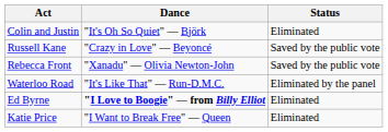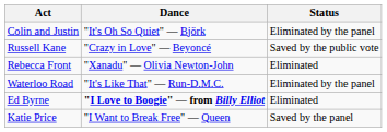 <table class="wikitable">
 <tr>
 <th>Act</th>
 <th>Dance</th>
 <th>Status</th>
 </tr>
 <tr>
 <td><a href='#'>Colin and Justin</a></td>
 <td>"<a href='#'>It's Oh So Quiet</a>" — <a href='#'>Björk</a></td>
-<td>Eliminated</td>
+<td>Eliminated by the panel</td>
 </tr>
 <tr>
 <td><a href='#'>Russell Kane</a></td>
 <td>"<a href='#'>Crazy in Love</a>" — <a href='#'>Beyoncé</a></td>
 <td>Saved by the public vote</td>
 </tr>
 <tr>
 <td><a href='#'>Rebecca Front</a></td>
 <td>"<a href='#'>Xanadu</a>" — <a href='#'>Olivia Newton-John</a></td>
-<td>Saved by the public vote</td>
+<td>Eliminated</td>
 </tr>
 <tr>
 <td><a href='#'>Waterloo Road</a></td>
 <td>"<a href='#'>It's Like That</a>" — <a href='#'>Run-D.M.C.</a></td>
 <td>Eliminated by the panel</td>
 </tr>
 <tr>
 <td><a href='#'>Ed Byrne</a></td>
 <td><strong>"<a href='#'>I Love to Boogie</a>" — from <em><a href='#'>Billy Elliot</a></em></strong></td>
 <td>Eliminated</td>
 </tr>
 <tr>
 <td><a href='#'>Katie Price</a></td>
 <td>"<a href='#'>I Want to Break Free</a>" — <a href='#'>Queen</a></td>
-<td>Eliminated</td>
+<td>Saved by the panel</td>
 </tr>
 </table>
